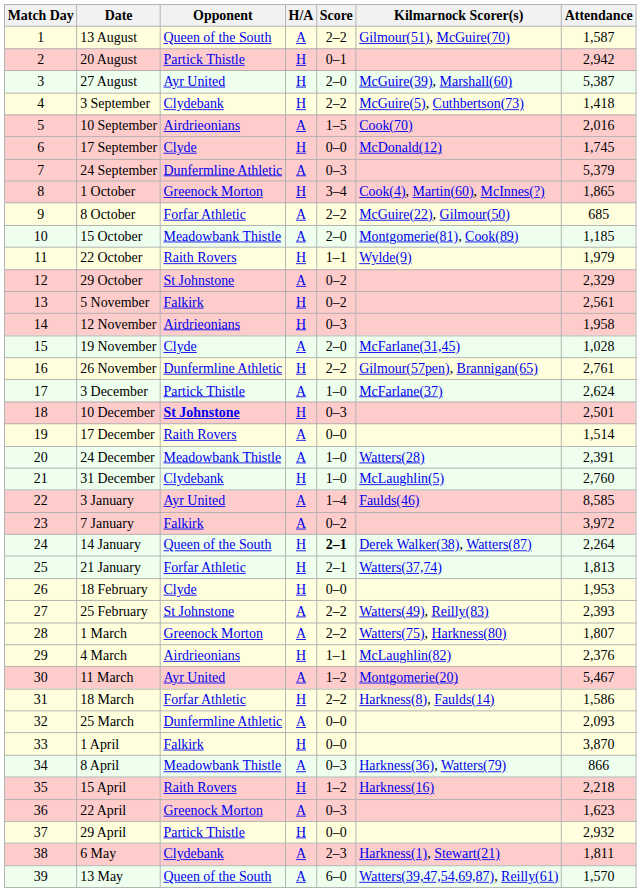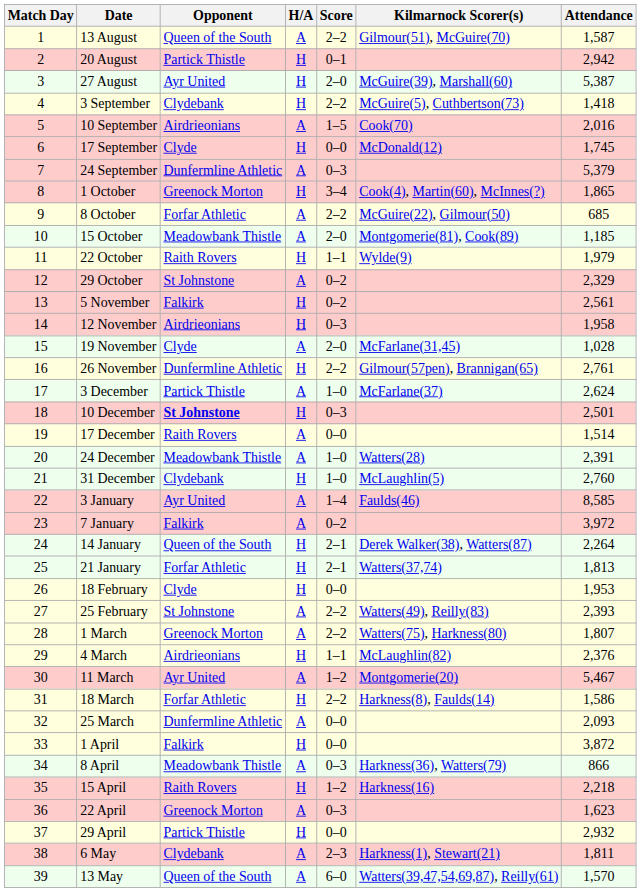 <table class="wikitable" style="text-align:center">
 <tr>
 <th>Match Day</th>
 <th>Date</th>
 <th>Opponent</th>
 <th>H/A</th>
 <th>Score</th>
 <th>Kilmarnock Scorer(s)</th>
 <th>Attendance</th>
 </tr>
 <tr bgcolor=#FFFFDD>
 <td>1</td>
 <td align=left>13 August</td>
 <td align=left><a href='#'>Queen of the South</a></td>
 <td><a href='#'>A</a></td>
 <td>2–2</td>
 <td align=left><a href='#'>Gilmour(51)</a>, <a href='#'>McGuire(70)</a></td>
 <td>1,587</td>
 </tr>
 <tr bgcolor=#FFCCCC>
 <td>2</td>
 <td align=left>20 August</td>
 <td align=left><a href='#'>Partick Thistle</a></td>
 <td><a href='#'>H</a></td>
 <td>0–1</td>
 <td align=left></td>
 <td>2,942</td>
 </tr>
 <tr bgcolor=#EEFFEE>
 <td>3</td>
 <td align=left>27 August</td>
 <td align=left><a href='#'>Ayr United</a></td>
 <td><a href='#'>H</a></td>
 <td>2–0</td>
 <td align=left><a href='#'>McGuire(39)</a>, <a href='#'>Marshall(60)</a></td>
 <td>5,387</td>
 </tr>
 <tr bgcolor=#FFFFDD>
 <td>4</td>
 <td align=left>3 September</td>
 <td align=left><a href='#'>Clydebank</a></td>
 <td><a href='#'>H</a></td>
 <td>2–2</td>
 <td align=left><a href='#'>McGuire(5)</a>, <a href='#'>Cuthbertson(73)</a></td>
 <td>1,418</td>
 </tr>
 <tr bgcolor=#FFCCCC>
 <td>5</td>
 <td align=left>10 September</td>
 <td align=left><a href='#'>Airdrieonians</a></td>
 <td><a href='#'>A</a></td>
 <td>1–5</td>
 <td align=left><a href='#'>Cook(70)</a></td>
 <td>2,016</td>
 </tr>
 <tr bgcolor=#FFCCCC>
 <td>6</td>
 <td align=left>17 September</td>
 <td align=left><a href='#'>Clyde</a></td>
 <td><a href='#'>H</a></td>
 <td>0–0</td>
 <td align=left><a href='#'>McDonald(12)</a></td>
 <td>1,745</td>
 </tr>
 <tr bgcolor=#FFCCCC>
 <td>7</td>
 <td align=left>24 September</td>
 <td align=left><a href='#'>Dunfermline Athletic</a></td>
 <td><a href='#'>A</a></td>
 <td>0–3</td>
 <td align=left></td>
 <td>5,379</td>
 </tr>
 <tr bgcolor=#FFCCCC>
 <td>8</td>
 <td align=left>1 October</td>
 <td align=left><a href='#'>Greenock Morton</a></td>
 <td><a href='#'>H</a></td>
 <td>3–4</td>
 <td align=left><a href='#'>Cook(4)</a>, <a href='#'>Martin(60)</a>, <a href='#'>McInnes(?)</a></td>
 <td>1,865</td>
 </tr>
 <tr bgcolor=#FFFFDD>
 <td>9</td>
 <td align=left>8 October</td>
 <td align=left><a href='#'>Forfar Athletic</a></td>
 <td><a href='#'>A</a></td>
 <td>2–2</td>
 <td align=left><a href='#'>McGuire(22)</a>, <a href='#'>Gilmour(50)</a></td>
 <td>685</td>
 </tr>
 <tr bgcolor=#EEFFEE>
 <td>10</td>
 <td align=left>15 October</td>
 <td align=left><a href='#'>Meadowbank Thistle</a></td>
 <td><a href='#'>A</a></td>
 <td>2–0</td>
 <td align=left><a href='#'>Montgomerie(81)</a>, <a href='#'>Cook(89)</a></td>
 <td>1,185</td>
 </tr>
 <tr bgcolor=#FFFFDD>
 <td>11</td>
 <td align=left>22 October</td>
 <td align=left><a href='#'>Raith Rovers</a></td>
 <td><a href='#'>H</a></td>
 <td>1–1</td>
 <td align=left><a href='#'>Wylde(9)</a></td>
 <td>1,979</td>
 </tr>
 <tr bgcolor=#FFCCCC>
 <td>12</td>
 <td align=left>29 October</td>
 <td align=left><a href='#'>St Johnstone</a></td>
 <td><a href='#'>A</a></td>
 <td>0–2</td>
 <td align=left></td>
 <td>2,329</td>
 </tr>
 <tr bgcolor=#FFCCCC>
 <td>13</td>
 <td align=left>5 November</td>
 <td align=left><a href='#'>Falkirk</a></td>
 <td><a href='#'>H</a></td>
 <td>0–2</td>
 <td align=left></td>
 <td>2,561</td>
 </tr>
 <tr bgcolor=#FFCCCC>
 <td>14</td>
 <td align=left>12 November</td>
 <td align=left><a href='#'>Airdrieonians</a></td>
 <td><a href='#'>H</a></td>
 <td>0–3</td>
 <td align=left></td>
 <td>1,958</td>
 </tr>
 <tr bgcolor=#EEFFEE>
 <td>15</td>
 <td align=left>19 November</td>
 <td align=left><a href='#'>Clyde</a></td>
 <td><a href='#'>A</a></td>
 <td>2–0</td>
 <td align=left><a href='#'>McFarlane(31,45)</a></td>
 <td>1,028</td>
 </tr>
 <tr bgcolor=#FFFFDD>
 <td>16</td>
 <td align=left>26 November</td>
 <td align=left><a href='#'>Dunfermline Athletic</a></td>
 <td><a href='#'>H</a></td>
 <td>2–2</td>
 <td align=left><a href='#'>Gilmour(57pen)</a>, <a href='#'>Brannigan(65)</a></td>
 <td>2,761</td>
 </tr>
 <tr bgcolor=#EEFFEE>
 <td>17</td>
 <td align=left>3 December</td>
 <td align=left><a href='#'>Partick Thistle</a></td>
 <td><a href='#'>A</a></td>
 <td>1–0</td>
 <td align=left><a href='#'>McFarlane(37)</a></td>
 <td>2,624</td>
 </tr>
 <tr bgcolor=#FFCCCC>
 <td>18</td>
 <td align=left>10 December</td>
 <td align=left><strong><a href='#'>St Johnstone</a></strong></td>
 <td><a href='#'>H</a></td>
 <td>0–3</td>
 <td align=left></td>
 <td>2,501</td>
 </tr>
 <tr bgcolor=#FFFFDD>
 <td>19</td>
 <td align=left>17 December</td>
 <td align=left><a href='#'>Raith Rovers</a></td>
 <td><a href='#'>A</a></td>
 <td>0–0</td>
 <td align=left></td>
 <td>1,514</td>
 </tr>
 <tr bgcolor=#EEFFEE>
 <td>20</td>
 <td align=left>24 December</td>
 <td align=left><a href='#'>Meadowbank Thistle</a></td>
 <td><a href='#'>A</a></td>
 <td>1–0</td>
 <td align=left><a href='#'>Watters(28)</a></td>
 <td>2,391</td>
 </tr>
 <tr bgcolor=#EEFFEE>
 <td>21</td>
 <td align=left>31 December</td>
 <td align=left><a href='#'>Clydebank</a></td>
 <td><a href='#'>H</a></td>
 <td>1–0</td>
 <td align=left><a href='#'>McLaughlin(5)</a></td>
 <td>2,760</td>
 </tr>
 <tr bgcolor=#FFCCCC>
 <td>22</td>
 <td align=left>3 January</td>
 <td align=left><a href='#'>Ayr United</a></td>
 <td><a href='#'>A</a></td>
 <td>1–4</td>
 <td align=left><a href='#'>Faulds(46)</a></td>
 <td>8,585</td>
 </tr>
 <tr bgcolor=#FFCCCC>
 <td>23</td>
 <td align=left>7 January</td>
 <td align=left><a href='#'>Falkirk</a></td>
 <td><a href='#'>A</a></td>
 <td>0–2</td>
 <td align=left></td>
 <td>3,972</td>
 </tr>
 <tr bgcolor=#EEFFEE>
 <td>24</td>
 <td align=left>14 January</td>
 <td align=left><a href='#'>Queen of the South</a></td>
 <td><a href='#'>H</a></td>
-<td><strong>2–1</strong></td>
+<td>2–1</td>
 <td align=left><a href='#'>Derek Walker(38)</a>, <a href='#'>Watters(87)</a></td>
 <td>2,264</td>
 </tr>
 <tr bgcolor=#EEFFEE>
 <td>25</td>
 <td align=left>21 January</td>
 <td align=left><a href='#'>Forfar Athletic</a></td>
 <td><a href='#'>H</a></td>
 <td>2–1</td>
 <td align=left><a href='#'>Watters(37,74)</a></td>
 <td>1,813</td>
 </tr>
 <tr bgcolor=#FFFFDD>
 <td>26</td>
 <td align=left>18 February</td>
 <td align=left><a href='#'>Clyde</a></td>
 <td><a href='#'>H</a></td>
 <td>0–0</td>
 <td align=left></td>
 <td>1,953</td>
 </tr>
 <tr bgcolor=#FFFFDD>
 <td>27</td>
 <td align=left>25 February</td>
 <td align=left><a href='#'>St Johnstone</a></td>
 <td><a href='#'>A</a></td>
 <td>2–2</td>
 <td align=left><a href='#'>Watters(49)</a>, <a href='#'>Reilly(83)</a></td>
 <td>2,393</td>
 </tr>
 <tr bgcolor=#FFFFDD>
 <td>28</td>
 <td align=left>1 March</td>
 <td align=left><a href='#'>Greenock Morton</a></td>
 <td><a href='#'>A</a></td>
 <td>2–2</td>
 <td align=left><a href='#'>Watters(75)</a>, <a href='#'>Harkness(80)</a></td>
 <td>1,807</td>
 </tr>
 <tr bgcolor=#FFFFDD>
 <td>29</td>
 <td align=left>4 March</td>
 <td align=left><a href='#'>Airdrieonians</a></td>
 <td><a href='#'>H</a></td>
 <td>1–1</td>
 <td align=left><a href='#'>McLaughlin(82)</a></td>
 <td>2,376</td>
 </tr>
 <tr bgcolor=#FFCCCC>
 <td>30</td>
 <td align=left>11 March</td>
 <td align=left><a href='#'>Ayr United</a></td>
 <td><a href='#'>A</a></td>
 <td>1–2</td>
 <td align=left><a href='#'>Montgomerie(20)</a></td>
 <td>5,467</td>
 </tr>
 <tr bgcolor=#FFFFDD>
 <td>31</td>
 <td align=left>18 March</td>
 <td align=left><a href='#'>Forfar Athletic</a></td>
 <td><a href='#'>H</a></td>
 <td>2–2</td>
 <td align=left><a href='#'>Harkness(8)</a>, <a href='#'>Faulds(14)</a></td>
 <td>1,586</td>
 </tr>
 <tr bgcolor=#FFFFDD>
 <td>32</td>
 <td align=left>25 March</td>
 <td align=left><a href='#'>Dunfermline Athletic</a></td>
 <td><a href='#'>A</a></td>
 <td>0–0</td>
 <td align=left></td>
 <td>2,093</td>
 </tr>
 <tr bgcolor=#FFFFDD>
 <td>33</td>
 <td align=left>1 April</td>
 <td align=left><a href='#'>Falkirk</a></td>
 <td><a href='#'>H</a></td>
 <td>0–0</td>
 <td align=left></td>
-<td>3,870</td>
+<td>3,872</td>
 </tr>
 <tr bgcolor=#EEFFEE>
 <td>34</td>
 <td align=left>8 April</td>
 <td align=left><a href='#'>Meadowbank Thistle</a></td>
 <td><a href='#'>A</a></td>
 <td>0–3</td>
 <td align=left><a href='#'>Harkness(36)</a>, <a href='#'>Watters(79)</a></td>
 <td>866</td>
 </tr>
 <tr bgcolor=#FFCCCC>
 <td>35</td>
 <td align=left>15 April</td>
 <td align=left><a href='#'>Raith Rovers</a></td>
 <td><a href='#'>H</a></td>
 <td>1–2</td>
 <td align=left><a href='#'>Harkness(16)</a></td>
 <td>2,218</td>
 </tr>
 <tr bgcolor=#FFCCCC>
 <td>36</td>
 <td align=left>22 April</td>
 <td align=left><a href='#'>Greenock Morton</a></td>
 <td><a href='#'>A</a></td>
 <td>0–3</td>
 <td align=left></td>
 <td>1,623</td>
 </tr>
 <tr bgcolor=#FFFFDD>
 <td>37</td>
 <td align=left>29 April</td>
 <td align=left><a href='#'>Partick Thistle</a></td>
 <td><a href='#'>H</a></td>
 <td>0–0</td>
 <td align=left></td>
 <td>2,932</td>
 </tr>
 <tr bgcolor=#FFCCCC>
 <td>38</td>
 <td align=left>6 May</td>
 <td align=left><a href='#'>Clydebank</a></td>
 <td><a href='#'>A</a></td>
 <td>2–3</td>
 <td align=left><a href='#'>Harkness(1)</a>, <a href='#'>Stewart(21)</a></td>
 <td>1,811</td>
 </tr>
 <tr bgcolor=#EEFFEE>
 <td>39</td>
 <td align=left>13 May</td>
 <td align=left><a href='#'>Queen of the South</a></td>
 <td><a href='#'>A</a></td>
 <td>6–0</td>
 <td align=left><a href='#'>Watters(39,47,54,69,87)</a>, <a href='#'>Reilly(61)</a></td>
 <td>1,570</td>
 </tr>
 </table>
